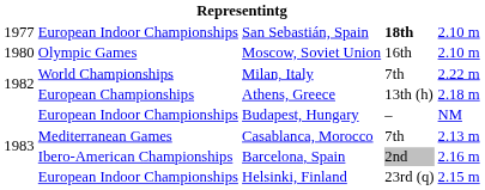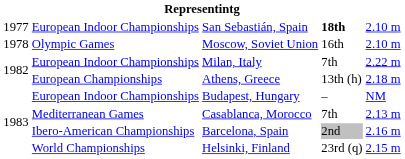 <table>
 <tr>
 <th colspan="6">Representintg </th>
 </tr>
 <tr>
 <td>1977</td>
 <td><a href='#'>European Indoor Championships</a></td>
 <td><a href='#'>San Sebastián, Spain</a></td>
 <td><strong>18th</strong></td>
 <td><a href='#'>2.10 m</a></td>
 </tr>
 <tr>
-<td>1980</td>
+<td>1978</td>
 <td><a href='#'>Olympic Games</a></td>
 <td><a href='#'>Moscow, Soviet Union</a></td>
 <td>16th</td>
 <td><a href='#'>2.10 m</a></td>
 </tr>
 <tr>
 <td rowspan=2>1982</td>
-<td><a href='#'>World Championships</a></td>
+<td><a href='#'>European Indoor Championships</a></td>
 <td><a href='#'>Milan, Italy</a></td>
 <td>7th</td>
 <td><a href='#'>2.22 m</a></td>
 </tr>
 <tr>
 <td><a href='#'>European Championships</a></td>
 <td><a href='#'>Athens, Greece</a></td>
 <td>13th (h)</td>
 <td><a href='#'>2.18 m</a></td>
 </tr>
 <tr>
 <td rowspan=4>1983</td>
 <td><a href='#'>European Indoor Championships</a></td>
 <td><a href='#'>Budapest, Hungary</a></td>
 <td>–</td>
 <td><a href='#'>NM</a></td>
 </tr>
 <tr>
 <td><a href='#'>Mediterranean Games</a></td>
 <td><a href='#'>Casablanca, Morocco</a></td>
 <td>7th</td>
 <td><a href='#'>2.13 m</a></td>
 </tr>
 <tr>
 <td><a href='#'>Ibero-American Championships</a></td>
 <td><a href='#'>Barcelona, Spain</a></td>
 <td bgcolor=silver>2nd</td>
 <td><a href='#'>2.16 m</a></td>
 </tr>
 <tr>
-<td><a href='#'>European Indoor Championships</a></td>
+<td><a href='#'>World Championships</a></td>
 <td><a href='#'>Helsinki, Finland</a></td>
 <td>23rd (q)</td>
 <td><a href='#'>2.15 m</a></td>
 </tr>
 </table>
